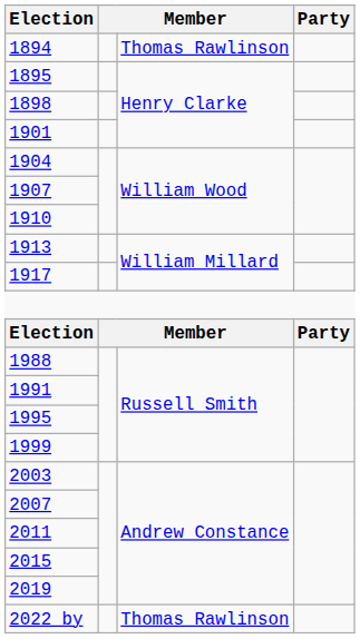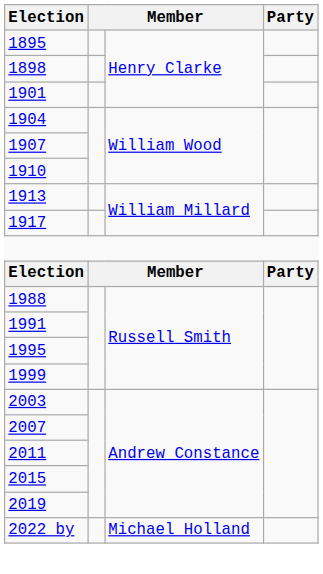 <table class="wikitable" style='border-style: none none none none;'>
 <tr>
 <th>Election</th>
 <th colspan="2">Member</th>
 <th>Party</th>
-</tr>
-<tr style="background: #f9f9f9">
-<td><a href='#'>1894</a></td>
-<td> </td>
-<td><a href='#'>Thomas Rawlinson</a></td>
-<td></td>
 </tr>
 <tr style="background: #f9f9f9">
 <td><a href='#'>1895</a></td>
 <td> </td>
 <td rowspan="3"><a href='#'>Henry Clarke</a></td>
 <td></td>
 </tr>
 <tr style="background: #f9f9f9">
 <td><a href='#'>1898</a></td>
 <td> </td>
 <td></td>
 </tr>
 <tr style="background: #f9f9f9">
 <td><a href='#'>1901</a></td>
 <td> </td>
 <td></td>
 </tr>
 <tr style="background: #f9f9f9">
 <td><a href='#'>1904</a></td>
 <td rowspan="3" > </td>
 <td rowspan="3"><a href='#'>William Wood</a></td>
 <td rowspan="3"></td>
 </tr>
 <tr style="background: #f9f9f9">
 <td><a href='#'>1907</a></td>
 </tr>
 <tr style="background: #f9f9f9">
 <td><a href='#'>1910</a></td>
 </tr>
 <tr style="background: #f9f9f9">
 <td><a href='#'>1913</a></td>
 <td> </td>
 <td rowspan="2"><a href='#'>William Millard</a></td>
 <td></td>
 </tr>
 <tr style="background: #f9f9f9">
 <td><a href='#'>1917</a></td>
 <td> </td>
 <td></td>
 </tr>
 <tr>
 <td colspan="4" style='border-style: none none none none;'> </td>
 </tr>
 <tr>
 <th>Election</th>
 <th colspan="2">Member</th>
 <th>Party</th>
 </tr>
 <tr style="background: #f9f9f9">
 <td><a href='#'>1988</a></td>
 <td rowspan="4" > </td>
 <td rowspan="4"><a href='#'>Russell Smith</a></td>
 <td rowspan="4"></td>
 </tr>
 <tr style="background: #f9f9f9">
 <td><a href='#'>1991</a></td>
 </tr>
 <tr style="background: #f9f9f9">
 <td><a href='#'>1995</a></td>
 </tr>
 <tr style="background: #f9f9f9">
 <td><a href='#'>1999</a></td>
 </tr>
 <tr style="background: #f9f9f9">
 <td><a href='#'>2003</a></td>
 <td rowspan="5" > </td>
 <td rowspan="5"><a href='#'>Andrew Constance</a></td>
 <td rowspan="5"></td>
 </tr>
 <tr style="background: #f9f9f9">
 <td><a href='#'>2007</a></td>
 </tr>
 <tr style="background: #f9f9f9">
 <td><a href='#'>2011</a></td>
 </tr>
 <tr style="background: #f9f9f9">
 <td><a href='#'>2015</a></td>
 </tr>
 <tr style="background: #f9f9f9">
 <td><a href='#'>2019</a></td>
 </tr>
 <tr style="background: #f9f9f9">
 <td><a href='#'>2022 by</a></td>
 <td> </td>
-<td><a href='#'>Thomas Rawlinson</a></td>
+<td><a href='#'>Michael Holland</a></td>
 <td></td>
 </tr>
 </table>
